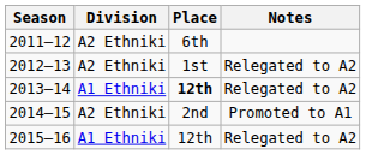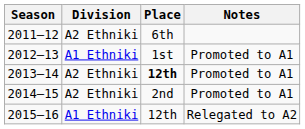 <table class="wikitable" style="text-align:center">
 <tr>
 <th>Season</th>
 <th>Division</th>
 <th>Place</th>
 <th>Notes</th>
 </tr>
 <tr>
 <td>2011–12</td>
 <td>A2 Ethniki</td>
 <td>6th</td>
 <td></td>
 </tr>
 <tr>
 <td>2012–13</td>
-<td>A2 Ethniki</td>
+<td><a href='#'>A1 Ethniki</a></td>
 <td>1st</td>
-<td>Relegated to A2</td>
+<td>Promoted to A1</td>
 </tr>
 <tr>
 <td>2013–14</td>
-<td><a href='#'>A1 Ethniki</a></td>
+<td>A2 Ethniki</td>
 <td><strong>12th</strong></td>
-<td>Relegated to A2</td>
+<td>Promoted to A1</td>
 </tr>
 <tr>
 <td>2014–15</td>
 <td>A2 Ethniki</td>
 <td>2nd</td>
 <td>Promoted to A1</td>
 </tr>
 <tr>
 <td>2015–16</td>
 <td><a href='#'>A1 Ethniki</a></td>
 <td>12th</td>
 <td>Relegated to A2</td>
 </tr>
 </table>
